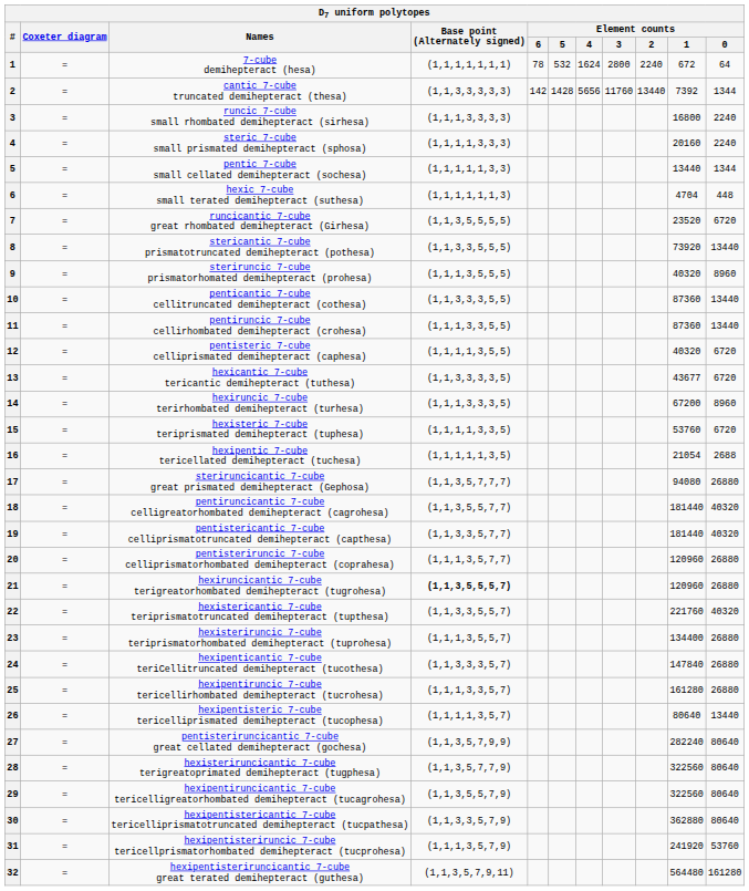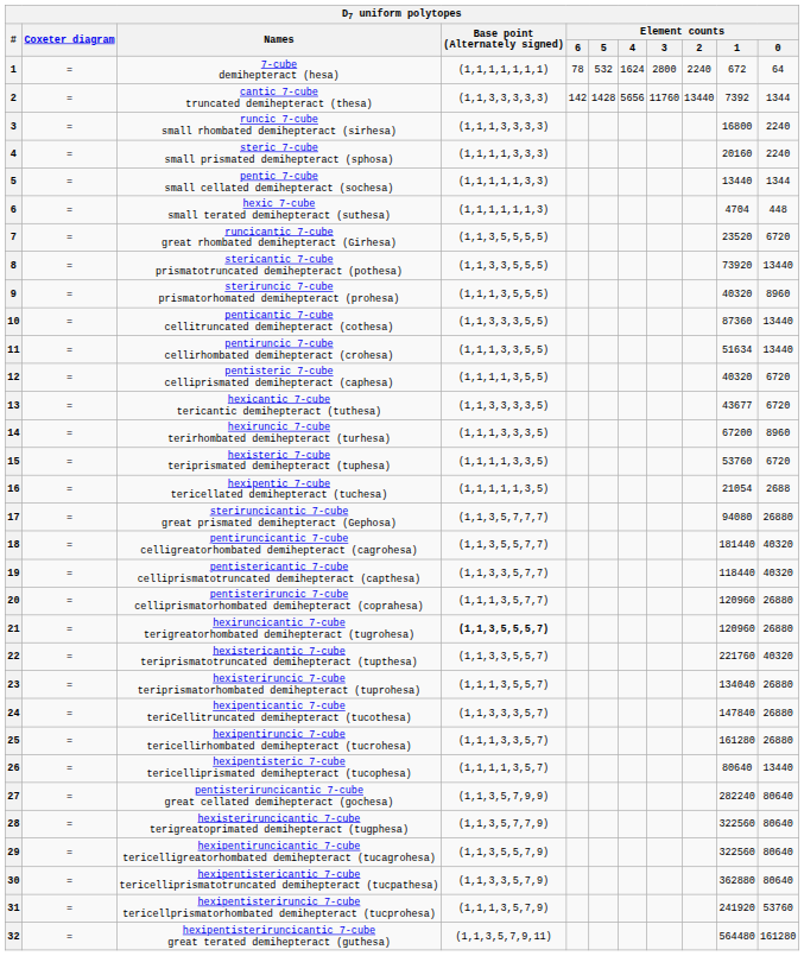 <table class="wikitable collapsible collapsed">
 <tr>
 <th colspan=12>D<sub>7</sub> uniform polytopes</th>
 </tr>
 <tr>
 <th rowspan=2>#</th>
 <th rowspan=2><a href='#'>Coxeter diagram</a></th>
 <th rowspan=2>Names</th>
 <th rowspan=2>Base point<br>(Alternately signed)</th>
 <th colspan=7>Element counts</th>
 </tr>
 <tr>
 <th>6</th>
 <th>5</th>
 <th>4</th>
 <th>3</th>
 <th>2</th>
 <th>1</th>
 <th>0</th>
 </tr>
 <tr align=center>
 <th>1</th>
 <td> = </td>
 <td><a href='#'>7-cube</a><br>demihepteract (hesa)</td>
 <td>(1,1,1,1,1,1,1)</td>
 <td>78</td>
 <td>532</td>
 <td>1624</td>
 <td>2800</td>
 <td>2240</td>
 <td>672</td>
 <td>64</td>
 </tr>
 <tr align=center>
 <th>2</th>
 <td> = </td>
 <td><a href='#'>cantic 7-cube</a><br>truncated demihepteract (thesa)</td>
 <td>(1,1,3,3,3,3,3)</td>
 <td>142</td>
 <td>1428</td>
 <td>5656</td>
 <td>11760</td>
 <td>13440</td>
 <td>7392</td>
 <td>1344</td>
 </tr>
 <tr align=center>
 <th>3</th>
 <td> = </td>
 <td><a href='#'>runcic 7-cube</a><br>small rhombated demihepteract (sirhesa)</td>
 <td>(1,1,1,3,3,3,3)</td>
 <td></td>
 <td></td>
 <td></td>
 <td></td>
 <td></td>
 <td>16800</td>
 <td>2240</td>
 </tr>
 <tr align=center>
 <th>4</th>
 <td> = </td>
 <td><a href='#'>steric 7-cube</a><br>small prismated demihepteract (sphosa)</td>
 <td>(1,1,1,1,3,3,3)</td>
 <td></td>
 <td></td>
 <td></td>
 <td></td>
 <td></td>
 <td>20160</td>
 <td>2240</td>
 </tr>
 <tr align=center>
 <th>5</th>
 <td> = </td>
 <td><a href='#'>pentic 7-cube</a><br>small cellated demihepteract (sochesa)</td>
 <td>(1,1,1,1,1,3,3)</td>
 <td></td>
 <td></td>
 <td></td>
 <td></td>
 <td></td>
 <td>13440</td>
 <td>1344</td>
 </tr>
 <tr align=center>
 <th>6</th>
 <td> = </td>
 <td><a href='#'>hexic 7-cube</a><br>small terated demihepteract (suthesa)</td>
 <td>(1,1,1,1,1,1,3)</td>
 <td></td>
 <td></td>
 <td></td>
 <td></td>
 <td></td>
 <td>4704</td>
 <td>448</td>
 </tr>
 <tr align=center>
 <th>7</th>
 <td> = </td>
 <td><a href='#'>runcicantic 7-cube</a><br>great rhombated demihepteract (Girhesa)</td>
 <td>(1,1,3,5,5,5,5)</td>
 <td></td>
 <td></td>
 <td></td>
 <td></td>
 <td></td>
 <td>23520</td>
 <td>6720</td>
 </tr>
 <tr align=center>
 <th>8</th>
 <td> = </td>
 <td><a href='#'>stericantic 7-cube</a><br>prismatotruncated demihepteract (pothesa)</td>
 <td>(1,1,3,3,5,5,5)</td>
 <td></td>
 <td></td>
 <td></td>
 <td></td>
 <td></td>
 <td>73920</td>
 <td>13440</td>
 </tr>
 <tr align=center>
 <th>9</th>
 <td> = </td>
 <td><a href='#'>steriruncic 7-cube</a><br>prismatorhomated demihepteract (prohesa)</td>
 <td>(1,1,1,3,5,5,5)</td>
 <td></td>
 <td></td>
 <td></td>
 <td></td>
 <td></td>
 <td>40320</td>
 <td>8960</td>
 </tr>
 <tr align=center>
 <th>10</th>
 <td> = </td>
 <td><a href='#'>penticantic 7-cube</a><br>cellitruncated demihepteract (cothesa)</td>
 <td>(1,1,3,3,3,5,5)</td>
 <td></td>
 <td></td>
 <td></td>
 <td></td>
 <td></td>
 <td>87360</td>
 <td>13440</td>
 </tr>
 <tr align=center>
 <th>11</th>
 <td> = </td>
 <td><a href='#'>pentiruncic 7-cube</a><br>cellirhombated demihepteract (crohesa)</td>
 <td>(1,1,1,3,3,5,5)</td>
 <td></td>
 <td></td>
 <td></td>
 <td></td>
 <td></td>
-<td>87360</td>
+<td>51634</td>
 <td>13440</td>
 </tr>
 <tr align=center>
 <th>12</th>
 <td> = </td>
 <td><a href='#'>pentisteric 7-cube</a><br>celliprismated demihepteract (caphesa)</td>
 <td>(1,1,1,1,3,5,5)</td>
 <td></td>
 <td></td>
 <td></td>
 <td></td>
 <td></td>
 <td>40320</td>
 <td>6720</td>
 </tr>
 <tr align=center>
 <th>13</th>
 <td> = </td>
 <td><a href='#'>hexicantic 7-cube</a><br>tericantic demihepteract (tuthesa)</td>
 <td>(1,1,3,3,3,3,5)</td>
 <td></td>
 <td></td>
 <td></td>
 <td></td>
 <td></td>
 <td>43677</td>
 <td>6720</td>
 </tr>
 <tr align=center>
 <th>14</th>
 <td> = </td>
 <td><a href='#'>hexiruncic 7-cube</a><br>terirhombated demihepteract (turhesa)</td>
 <td>(1,1,1,3,3,3,5)</td>
 <td></td>
 <td></td>
 <td></td>
 <td></td>
 <td></td>
 <td>67200</td>
 <td>8960</td>
 </tr>
 <tr align=center>
 <th>15</th>
 <td> = </td>
 <td><a href='#'>hexisteric 7-cube</a><br>teriprismated demihepteract (tuphesa)</td>
 <td>(1,1,1,1,3,3,5)</td>
 <td></td>
 <td></td>
 <td></td>
 <td></td>
 <td></td>
 <td>53760</td>
 <td>6720</td>
 </tr>
 <tr align=center>
 <th>16</th>
 <td> = </td>
 <td><a href='#'>hexipentic 7-cube</a><br>tericellated demihepteract (tuchesa)</td>
 <td>(1,1,1,1,1,3,5)</td>
 <td></td>
 <td></td>
 <td></td>
 <td></td>
 <td></td>
 <td>21054</td>
 <td>2688</td>
 </tr>
 <tr align=center>
 <th>17</th>
 <td> = </td>
 <td><a href='#'>steriruncicantic 7-cube</a><br>great prismated demihepteract (Gephosa)</td>
 <td>(1,1,3,5,7,7,7)</td>
 <td></td>
 <td></td>
 <td></td>
 <td></td>
 <td></td>
 <td>94080</td>
 <td>26880</td>
 </tr>
 <tr align=center>
 <th>18</th>
 <td> = </td>
 <td><a href='#'>pentiruncicantic 7-cube</a><br>celligreatorhombated demihepteract (cagrohesa)</td>
 <td>(1,1,3,5,5,7,7)</td>
 <td></td>
 <td></td>
 <td></td>
 <td></td>
 <td></td>
 <td>181440</td>
 <td>40320</td>
 </tr>
 <tr align=center>
 <th>19</th>
 <td> = </td>
 <td><a href='#'>pentistericantic 7-cube</a><br>celliprismatotruncated demihepteract (capthesa)</td>
 <td>(1,1,3,3,5,7,7)</td>
 <td></td>
 <td></td>
 <td></td>
 <td></td>
 <td></td>
-<td>181440</td>
+<td>118440</td>
 <td>40320</td>
 </tr>
 <tr align=center>
 <th>20</th>
 <td> = </td>
 <td><a href='#'>pentisteriruncic 7-cube</a><br>celliprismatorhombated demihepteract (coprahesa)</td>
 <td>(1,1,1,3,5,7,7)</td>
 <td></td>
 <td></td>
 <td></td>
 <td></td>
 <td></td>
 <td>120960</td>
 <td>26880</td>
 </tr>
 <tr align=center>
 <th>21</th>
 <td> = </td>
 <td><a href='#'>hexiruncicantic 7-cube</a><br>terigreatorhombated demihepteract (tugrohesa)</td>
 <td><strong>(1,1,3,5,5,5,7)</strong></td>
 <td></td>
 <td></td>
 <td></td>
 <td></td>
 <td></td>
 <td>120960</td>
 <td>26880</td>
 </tr>
 <tr align=center>
 <th>22</th>
 <td> = </td>
 <td><a href='#'>hexistericantic 7-cube</a><br>teriprismatotruncated demihepteract (tupthesa)</td>
 <td>(1,1,3,3,5,5,7)</td>
 <td></td>
 <td></td>
 <td></td>
 <td></td>
 <td></td>
 <td>221760</td>
 <td>40320</td>
 </tr>
 <tr align=center>
 <th>23</th>
 <td> = </td>
 <td><a href='#'>hexisteriruncic 7-cube</a><br>teriprismatorhombated demihepteract (tuprohesa)</td>
 <td>(1,1,1,3,5,5,7)</td>
 <td></td>
 <td></td>
 <td></td>
 <td></td>
 <td></td>
-<td>134400</td>
+<td>134040</td>
 <td>26880</td>
 </tr>
 <tr align=center>
 <th>24</th>
 <td> = </td>
 <td><a href='#'>hexipenticantic 7-cube</a><br>teriCellitruncated demihepteract (tucothesa)</td>
 <td>(1,1,3,3,3,5,7)</td>
 <td></td>
 <td></td>
 <td></td>
 <td></td>
 <td></td>
 <td>147840</td>
 <td>26880</td>
 </tr>
 <tr align=center>
 <th>25</th>
 <td> = </td>
 <td><a href='#'>hexipentiruncic 7-cube</a><br>tericellirhombated demihepteract (tucrohesa)</td>
 <td>(1,1,1,3,3,5,7)</td>
 <td></td>
 <td></td>
 <td></td>
 <td></td>
 <td></td>
 <td>161280</td>
 <td>26880</td>
 </tr>
 <tr align=center>
 <th>26</th>
 <td> = </td>
 <td><a href='#'>hexipentisteric 7-cube</a><br>tericelliprismated demihepteract (tucophesa)</td>
 <td>(1,1,1,1,3,5,7)</td>
 <td></td>
 <td></td>
 <td></td>
 <td></td>
 <td></td>
 <td>80640</td>
 <td>13440</td>
 </tr>
 <tr align=center>
 <th>27</th>
 <td> = </td>
 <td><a href='#'>pentisteriruncicantic 7-cube</a><br>great cellated demihepteract (gochesa)</td>
 <td>(1,1,3,5,7,9,9)</td>
 <td></td>
 <td></td>
 <td></td>
 <td></td>
 <td></td>
 <td>282240</td>
 <td>80640</td>
 </tr>
 <tr align=center>
 <th>28</th>
 <td> = </td>
 <td><a href='#'>hexisteriruncicantic 7-cube</a><br>terigreatoprimated demihepteract (tugphesa)</td>
 <td>(1,1,3,5,7,7,9)</td>
 <td></td>
 <td></td>
 <td></td>
 <td></td>
 <td></td>
 <td>322560</td>
 <td>80640</td>
 </tr>
 <tr align=center>
 <th>29</th>
 <td> = </td>
 <td><a href='#'>hexipentiruncicantic 7-cube</a><br>tericelligreatorhombated demihepteract (tucagrohesa)</td>
 <td>(1,1,3,5,5,7,9)</td>
 <td></td>
 <td></td>
 <td></td>
 <td></td>
 <td></td>
 <td>322560</td>
 <td>80640</td>
 </tr>
 <tr align=center>
 <th>30</th>
 <td> = </td>
 <td><a href='#'>hexipentistericantic 7-cube</a><br>tericelliprismatotruncated demihepteract (tucpathesa)</td>
 <td>(1,1,3,3,5,7,9)</td>
 <td></td>
 <td></td>
 <td></td>
 <td></td>
 <td></td>
 <td>362880</td>
 <td>80640</td>
 </tr>
 <tr align=center>
 <th>31</th>
 <td> = </td>
 <td><a href='#'>hexipentisteriruncic 7-cube</a><br>tericellprismatorhombated demihepteract (tucprohesa)</td>
 <td>(1,1,1,3,5,7,9)</td>
 <td></td>
 <td></td>
 <td></td>
 <td></td>
 <td></td>
 <td>241920</td>
 <td>53760</td>
 </tr>
 <tr align=center>
 <th>32</th>
 <td> = </td>
 <td><a href='#'>hexipentisteriruncicantic 7-cube</a><br>great terated demihepteract (guthesa)</td>
 <td>(1,1,3,5,7,9,11)</td>
 <td></td>
 <td></td>
 <td></td>
 <td></td>
 <td></td>
 <td>564480</td>
 <td>161280</td>
 </tr>
 </table>
